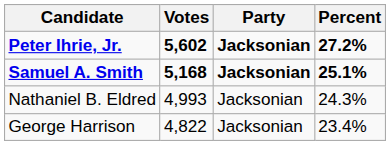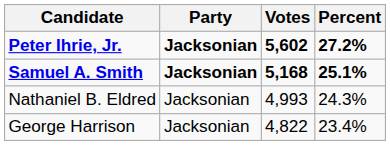 <table class=wikitable>
 <tr>
 <th>Candidate</th>
+<th>Party</th>
 <th>Votes</th>
-<th>Party</th>
 <th>Percent</th>
 </tr>
 <tr>
 <td><strong><a href='#'>Peter Ihrie, Jr.</a></strong></td>
+<td><strong>Jacksonian</strong></td>
 <td><strong>5,602</strong></td>
-<td><strong>Jacksonian</strong></td>
 <td><strong>27.2%</strong></td>
 </tr>
 <tr>
 <td><strong><a href='#'>Samuel A. Smith</a></strong></td>
+<td><strong>Jacksonian</strong></td>
 <td><strong>5,168</strong></td>
-<td><strong>Jacksonian</strong></td>
 <td><strong>25.1%</strong></td>
 </tr>
 <tr>
 <td>Nathaniel B. Eldred</td>
+<td>Jacksonian</td>
 <td>4,993</td>
-<td>Jacksonian</td>
 <td>24.3%</td>
 </tr>
 <tr>
 <td>George Harrison</td>
+<td>Jacksonian</td>
 <td>4,822</td>
-<td>Jacksonian</td>
 <td>23.4%</td>
 </tr>
 </table>
